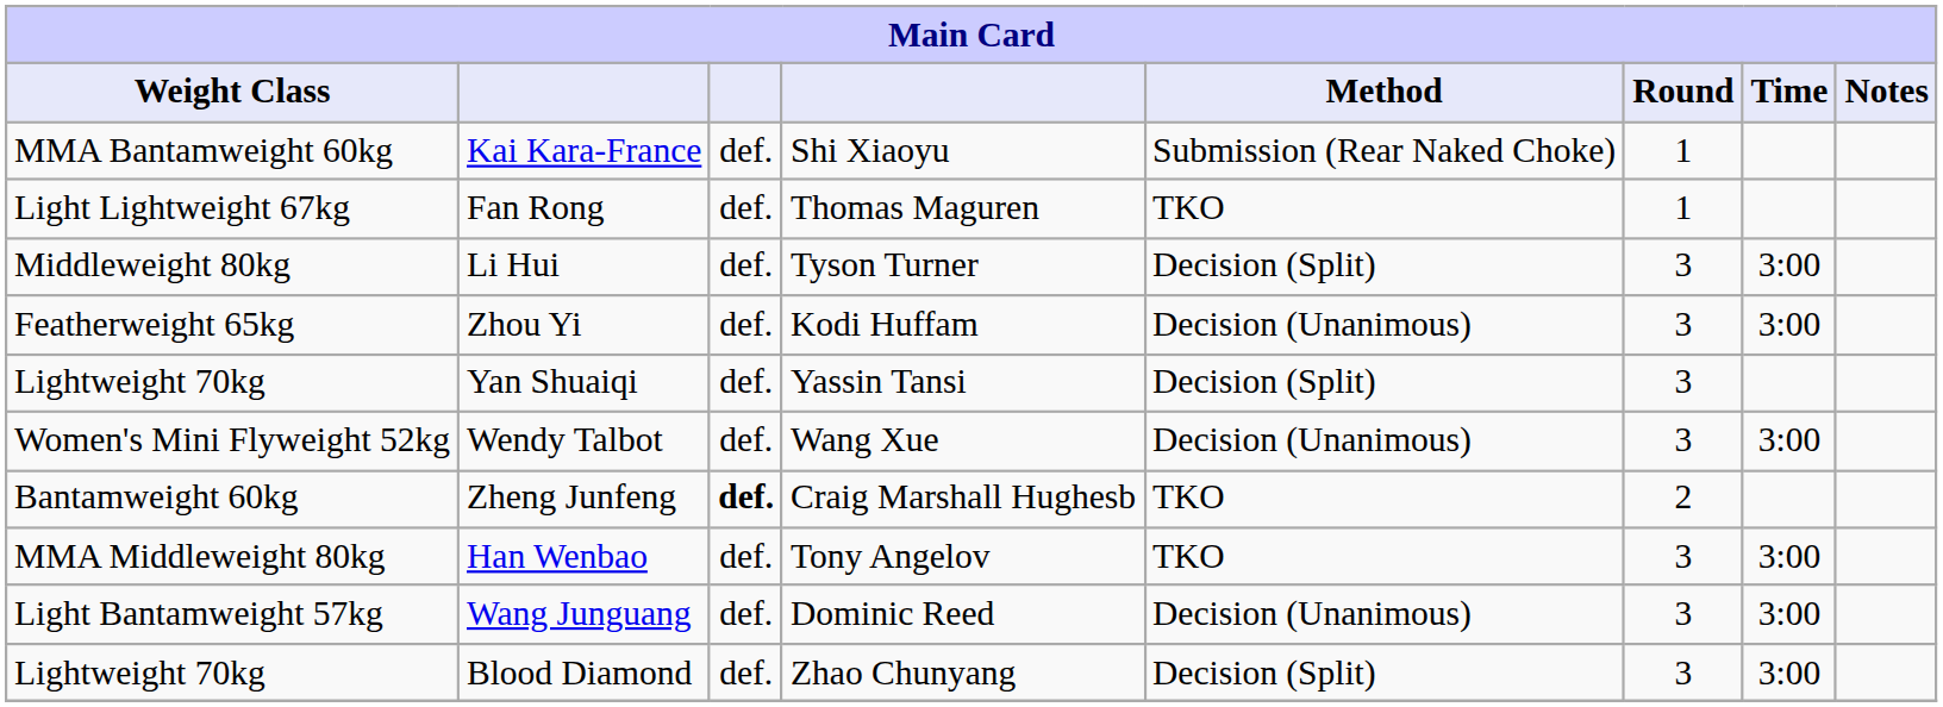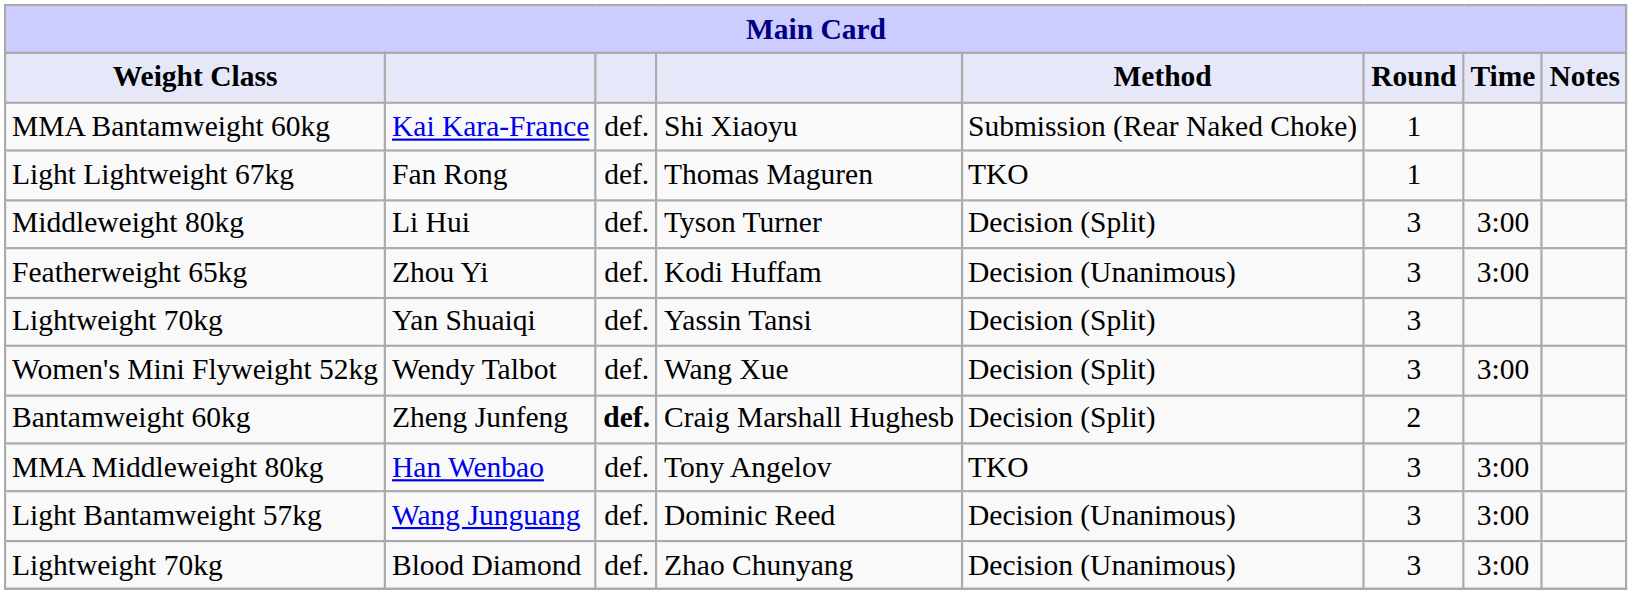 <table class="wikitable" style="font-size: 85%;">
 <tr>
 <th colspan="8" style="background-color: #ccf; color: #000080; text-align: center;"><strong>Main Card</strong></th>
 </tr>
 <tr>
 <th colspan="1" style="background-color: #E6E8FA; color: #000000; text-align: center;">Weight Class</th>
 <th colspan="1" style="background-color: #E6E8FA; color: #000000; text-align: center;"></th>
 <th colspan="1" style="background-color: #E6E8FA; color: #000000; text-align: center;"></th>
 <th colspan="1" style="background-color: #E6E8FA; color: #000000; text-align: center;"></th>
 <th colspan="1" style="background-color: #E6E8FA; color: #000000; text-align: center;">Method</th>
 <th colspan="1" style="background-color: #E6E8FA; color: #000000; text-align: center;">Round</th>
 <th colspan="1" style="background-color: #E6E8FA; color: #000000; text-align: center;">Time</th>
 <th colspan="1" style="background-color: #E6E8FA; color: #000000; text-align: center;">Notes</th>
 </tr>
 <tr>
 <td>MMA Bantamweight 60kg</td>
 <td> <a href='#'>Kai Kara-France</a></td>
 <td align=center>def.</td>
 <td> Shi Xiaoyu</td>
 <td>Submission (Rear Naked Choke)</td>
 <td align=center>1</td>
 <td align=center></td>
 <td></td>
 </tr>
 <tr>
 <td>Light Lightweight 67kg</td>
 <td> Fan Rong</td>
 <td align=center>def.</td>
 <td> Thomas Maguren</td>
 <td>TKO</td>
 <td align=center>1</td>
 <td align=center></td>
 <td></td>
 </tr>
 <tr>
 <td>Middleweight 80kg</td>
 <td> Li Hui</td>
 <td align=center>def.</td>
 <td> Tyson Turner</td>
 <td>Decision (Split)</td>
 <td align=center>3</td>
 <td align=center>3:00</td>
 <td></td>
 </tr>
 <tr>
 <td>Featherweight 65kg</td>
 <td> Zhou Yi</td>
 <td align=center>def.</td>
 <td> Kodi Huffam</td>
 <td>Decision (Unanimous)</td>
 <td align=center>3</td>
 <td align=center>3:00</td>
 <td></td>
 </tr>
 <tr>
 <td>Lightweight 70kg</td>
 <td> Yan Shuaiqi</td>
 <td align=center>def.</td>
 <td> Yassin Tansi</td>
 <td>Decision (Split)</td>
 <td align=center>3</td>
 <td align=center></td>
 <td></td>
 </tr>
 <tr>
 <td>Women's Mini Flyweight 52kg</td>
 <td> Wendy Talbot</td>
 <td align=center>def.</td>
 <td> Wang Xue</td>
-<td>Decision (Unanimous)</td>
+<td>Decision (Split)</td>
 <td align=center>3</td>
 <td align=center>3:00</td>
 <td></td>
 </tr>
 <tr>
 <td>Bantamweight 60kg</td>
 <td> Zheng Junfeng</td>
 <td align=center><strong>def.</strong></td>
 <td> Craig Marshall Hughesb</td>
-<td>TKO</td>
+<td>Decision (Split)</td>
 <td align=center>2</td>
 <td align=center></td>
 <td></td>
 </tr>
 <tr>
 <td>MMA Middleweight 80kg</td>
 <td> <a href='#'>Han Wenbao</a></td>
 <td align=center>def.</td>
 <td> Tony Angelov</td>
 <td>TKO</td>
 <td align=center>3</td>
 <td align=center>3:00</td>
 <td></td>
 </tr>
 <tr>
 <td>Light Bantamweight 57kg</td>
 <td> <a href='#'>Wang Junguang</a></td>
 <td align=center>def.</td>
 <td> Dominic Reed</td>
 <td>Decision (Unanimous)</td>
 <td align=center>3</td>
 <td align=center>3:00</td>
 <td></td>
 </tr>
 <tr>
 <td>Lightweight 70kg</td>
 <td> Blood Diamond</td>
 <td align=center>def.</td>
 <td> Zhao Chunyang</td>
-<td>Decision (Split)</td>
+<td>Decision (Unanimous)</td>
 <td align=center>3</td>
 <td align=center>3:00</td>
 <td></td>
 </tr>
 <tr>
 </tr>
 </table>
